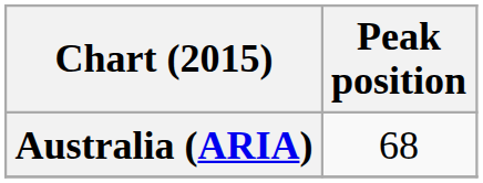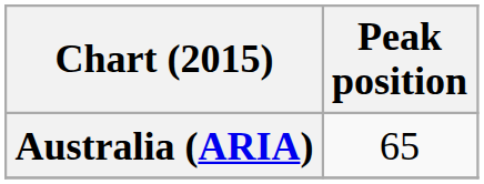 <table class="wikitable plainrowheaders" style="text-align:center;">
 <tr>
 <th scope="col">Chart (2015)</th>
 <th scope="col">Peak<br>position</th>
 </tr>
 <tr>
 <th scope="row">Australia (<a href='#'>ARIA</a>)</th>
-<td>68</td>
+<td>65</td>
 </tr>
 <tr>
 </tr>
 </table>
